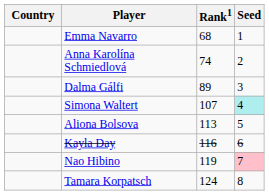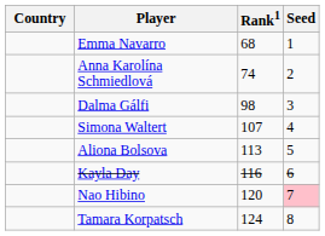 <table class="wikitable" border="1">
 <tr>
 <th width="70">Country</th>
 <th width="175">Player</th>
 <th>Rank<sup>1</sup></th>
 <th>Seed</th>
 </tr>
 <tr>
 <td></td>
 <td><a href='#'>Emma Navarro</a></td>
 <td>68</td>
 <td>1</td>
 </tr>
 <tr>
 <td></td>
 <td><a href='#'>Anna Karolína Schmiedlová</a></td>
 <td>74</td>
 <td>2</td>
 </tr>
 <tr>
 <td></td>
 <td><a href='#'>Dalma Gálfi</a></td>
-<td>89</td>
+<td>98</td>
 <td>3</td>
 </tr>
 <tr>
 <td></td>
 <td><a href='#'>Simona Waltert</a></td>
 <td>107</td>
-<td style="background: paleturquoise;">4</td>
+<td>4</td>
 </tr>
 <tr>
 <td></td>
 <td><a href='#'>Aliona Bolsova</a></td>
 <td>113</td>
 <td>5</td>
 </tr>
 <tr>
 <td><s></s></td>
 <td><s><a href='#'>Kayla Day</a></s></td>
 <td><s>116</s></td>
 <td><s>6</s></td>
 </tr>
 <tr>
 <td></td>
 <td><a href='#'>Nao Hibino</a></td>
-<td>119</td>
+<td>120</td>
 <td style="background: pink;">7</td>
 </tr>
 <tr>
 <td></td>
 <td><a href='#'>Tamara Korpatsch</a></td>
 <td>124</td>
 <td>8</td>
 </tr>
 </table>
